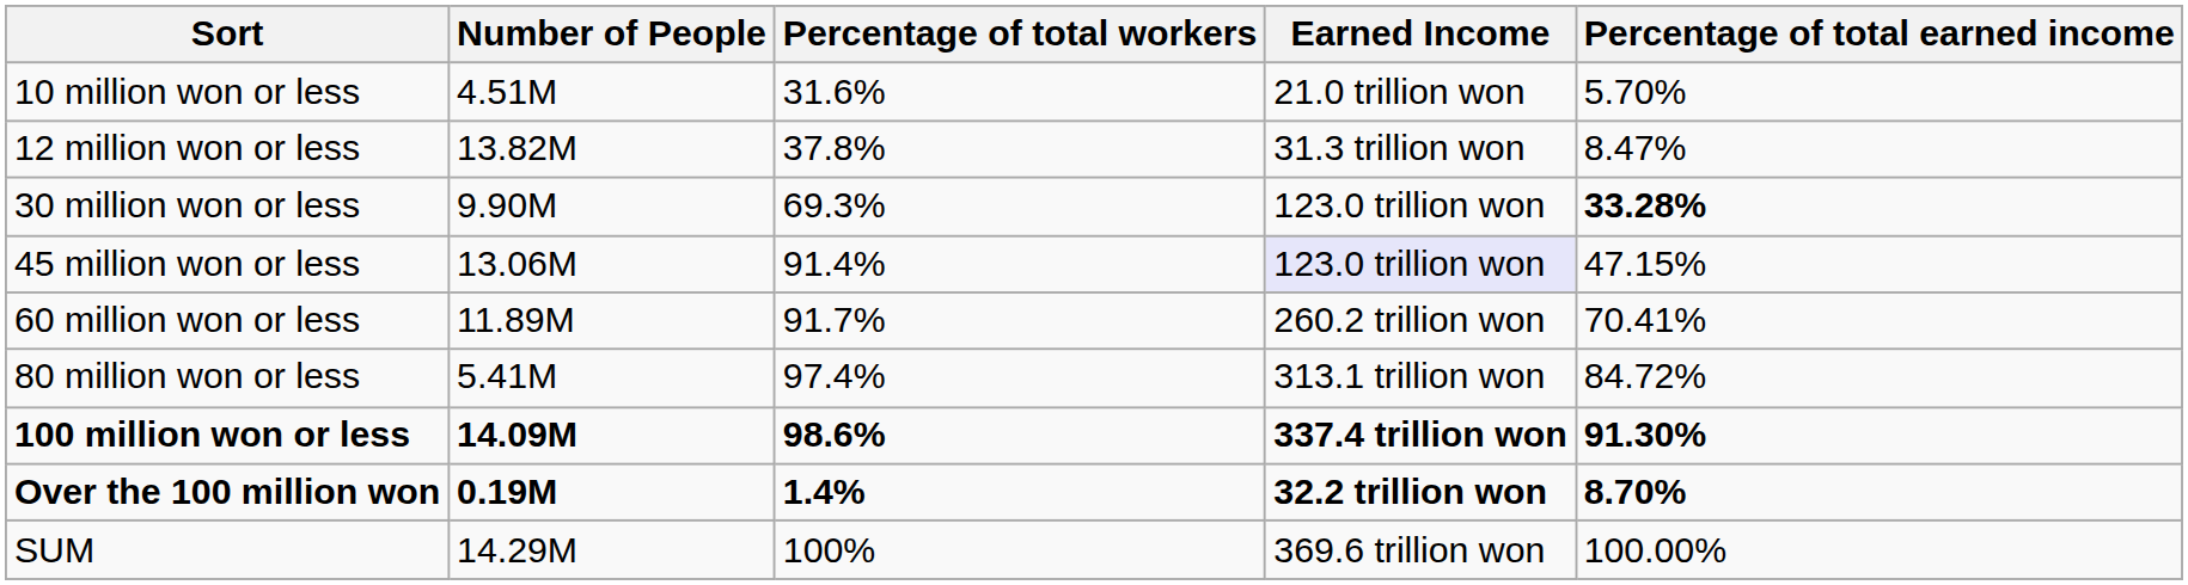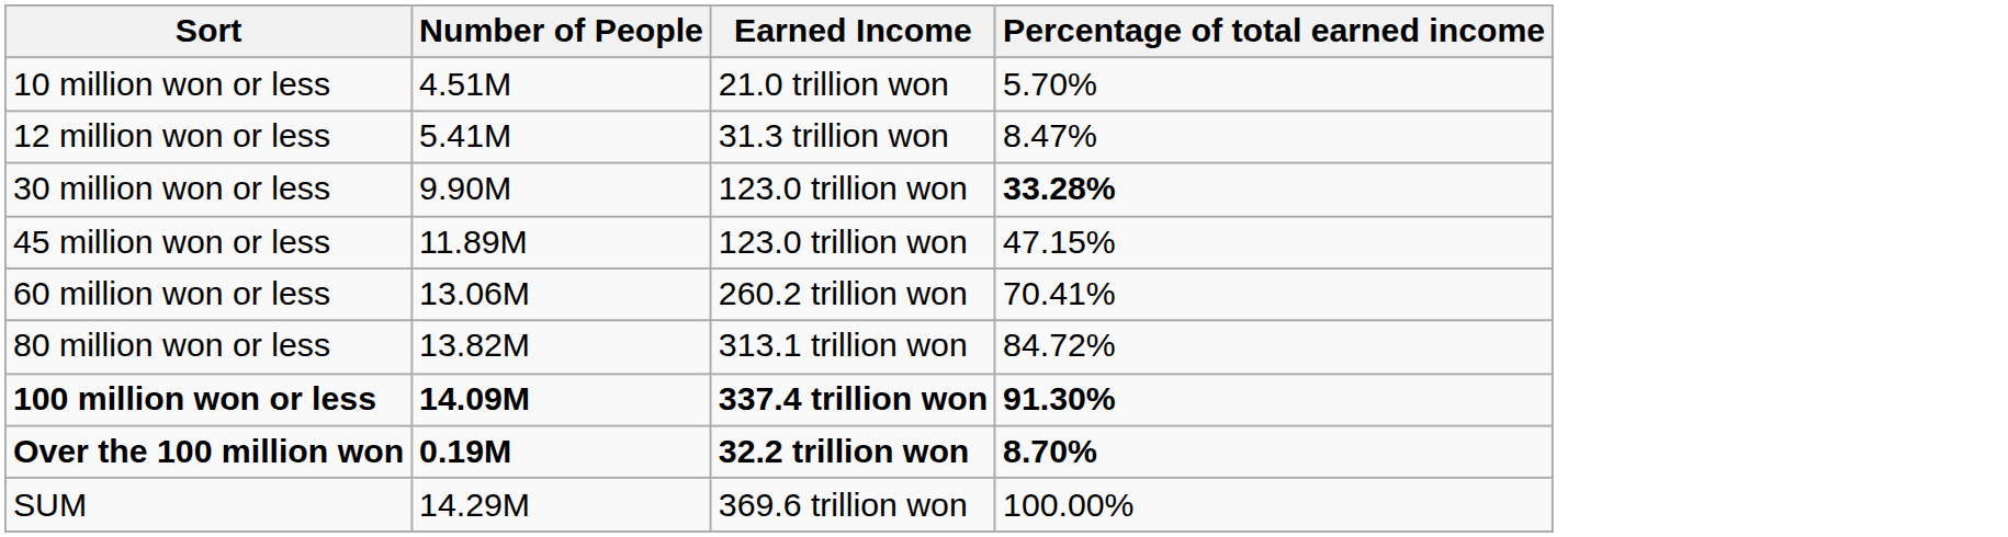 <table class="wikitable">
 <tr>
 <th>Sort</th>
 <th>Number of People</th>
-<th>Percentage of total workers</th>
 <th>Earned Income</th>
 <th>Percentage of total earned income</th>
 </tr>
 <tr>
 <td>10 million won or less</td>
 <td>4.51M</td>
-<td>31.6%</td>
 <td>21.0 trillion won</td>
 <td>5.70%</td>
 </tr>
 <tr>
 <td>12 million won or less</td>
-<td>13.82M</td>
-<td>37.8%</td>
+<td>5.41M</td>
 <td>31.3 trillion won</td>
 <td>8.47%</td>
 </tr>
 <tr>
 <td>30 million won or less</td>
 <td>9.90M</td>
-<td>69.3%</td>
 <td>123.0 trillion won</td>
 <td><strong>33.28%</strong></td>
 </tr>
 <tr>
 <td>45 million won or less</td>
-<td>13.06M</td>
-<td>91.4%</td>
-<td style="background: lavender;">123.0 trillion won</td>
+<td>11.89M</td>
+<td>123.0 trillion won</td>
 <td>47.15%</td>
 </tr>
 <tr>
 <td>60 million won or less</td>
-<td>11.89M</td>
-<td>91.7%</td>
+<td>13.06M</td>
 <td>260.2 trillion won</td>
 <td>70.41%</td>
 </tr>
 <tr>
 <td>80 million won or less</td>
-<td>5.41M</td>
-<td>97.4%</td>
+<td>13.82M</td>
 <td>313.1 trillion won</td>
 <td>84.72%</td>
 </tr>
 <tr>
 <td><strong>100 million won or less</strong></td>
 <td><strong>14.09M</strong></td>
-<td><strong>98.6%</strong></td>
 <td><strong>337.4 trillion won</strong></td>
 <td><strong>91.30%</strong></td>
 </tr>
 <tr>
 <td><strong>Over the 100 million won</strong></td>
 <td><strong>0.19M</strong></td>
-<td><strong>1.4%</strong></td>
 <td><strong>32.2 trillion won</strong></td>
 <td><strong>8.70%</strong></td>
 </tr>
 <tr>
 <td>SUM</td>
 <td>14.29M</td>
-<td>100%</td>
 <td>369.6 trillion won</td>
 <td>100.00%</td>
 </tr>
 </table>
